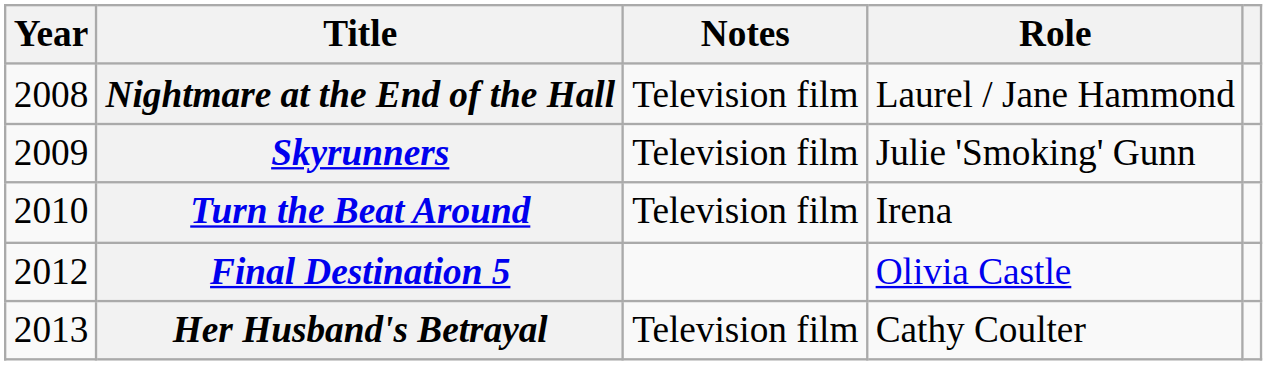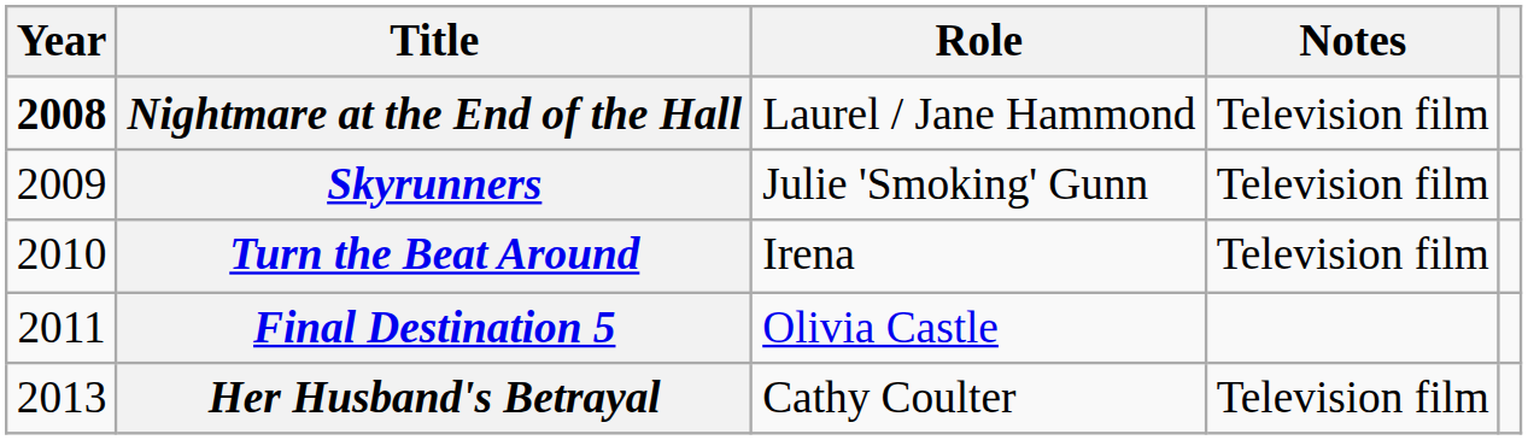 <table class="wikitable sortable plainrowheaders">
 <tr>
 <th scope="col">Year</th>
 <th scope="col">Title</th>
+<th scope="col">Role</th>
 <th scope="col" class="unsortable">Notes</th>
-<th scope="col">Role</th>
 <th scope="col" class="unsortable"></th>
 </tr>
 <tr>
-<td style="text-align:center;">2008</td>
+<td style="text-align:center;"><strong>2008</strong></td>
 <th scope="row"><em>Nightmare at the End of the Hall</em></th>
+<td>Laurel / Jane Hammond</td>
 <td>Television film</td>
-<td>Laurel / Jane Hammond</td>
 <td></td>
 </tr>
 <tr>
 <td style="text-align:center;">2009</td>
 <th scope="row"><em><a href='#'>Skyrunners</a></em></th>
+<td>Julie 'Smoking' Gunn</td>
 <td>Television film</td>
-<td>Julie 'Smoking' Gunn</td>
 <td></td>
 </tr>
 <tr>
 <td style="text-align:center;">2010</td>
 <th scope="row"><em><a href='#'>Turn the Beat Around</a></em></th>
+<td>Irena</td>
 <td>Television film</td>
-<td>Irena</td>
 <td></td>
 </tr>
 <tr>
-<td style="text-align:center;">2012</td>
+<td style="text-align:center;">2011</td>
 <th scope="row"><em><a href='#'>Final Destination 5</a></em></th>
+<td><a href='#'>Olivia Castle</a></td>
 <td></td>
-<td><a href='#'>Olivia Castle</a></td>
 <td></td>
 </tr>
 <tr>
 <td style="text-align:center;">2013</td>
 <th scope="row"><em>Her Husband's Betrayal</em></th>
+<td>Cathy Coulter</td>
 <td>Television film</td>
-<td>Cathy Coulter</td>
 <td></td>
 </tr>
 </table>
